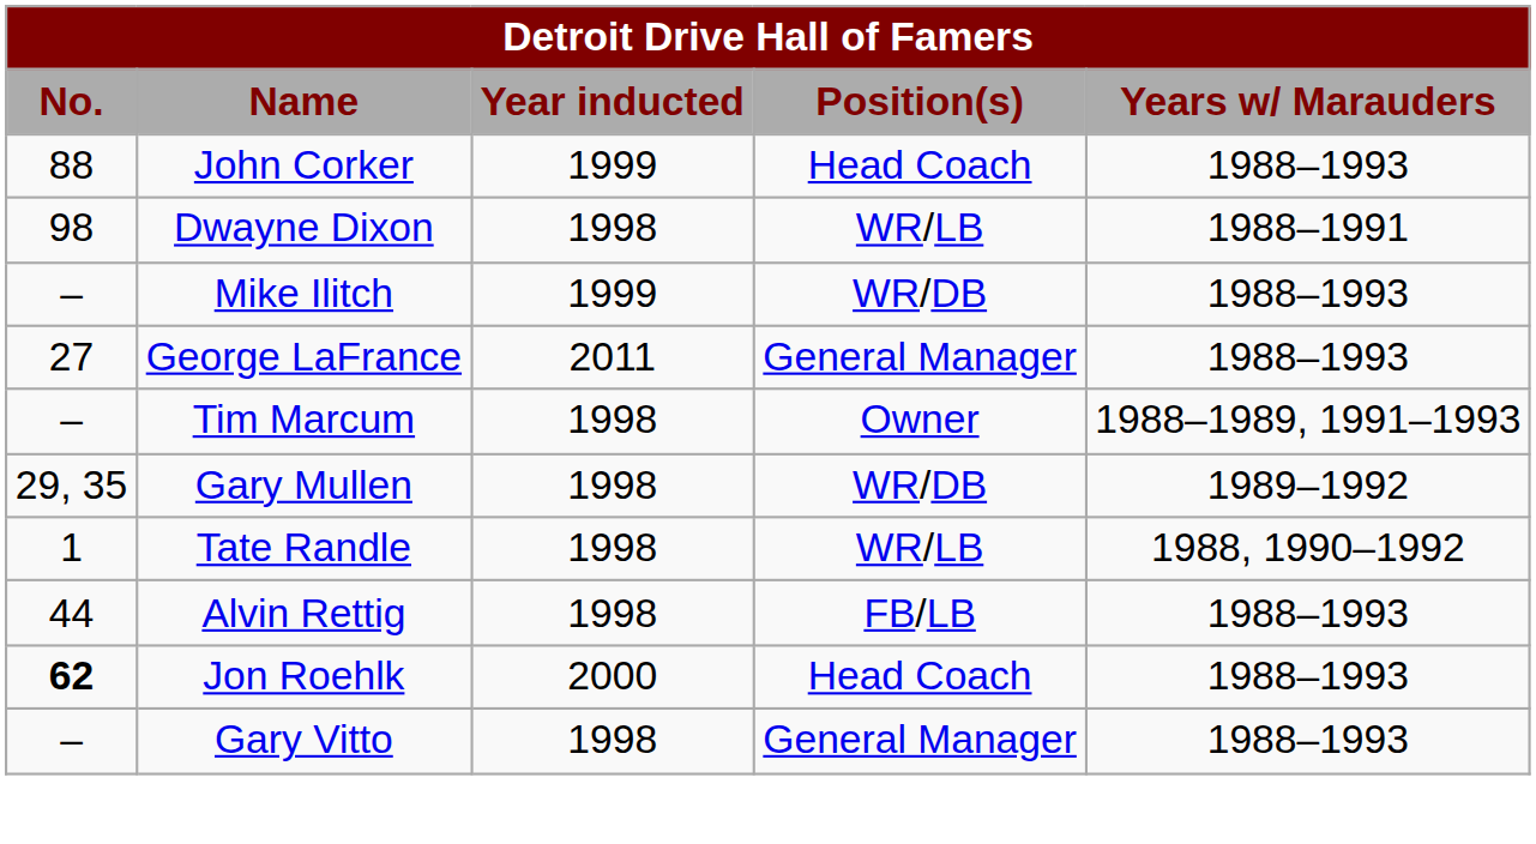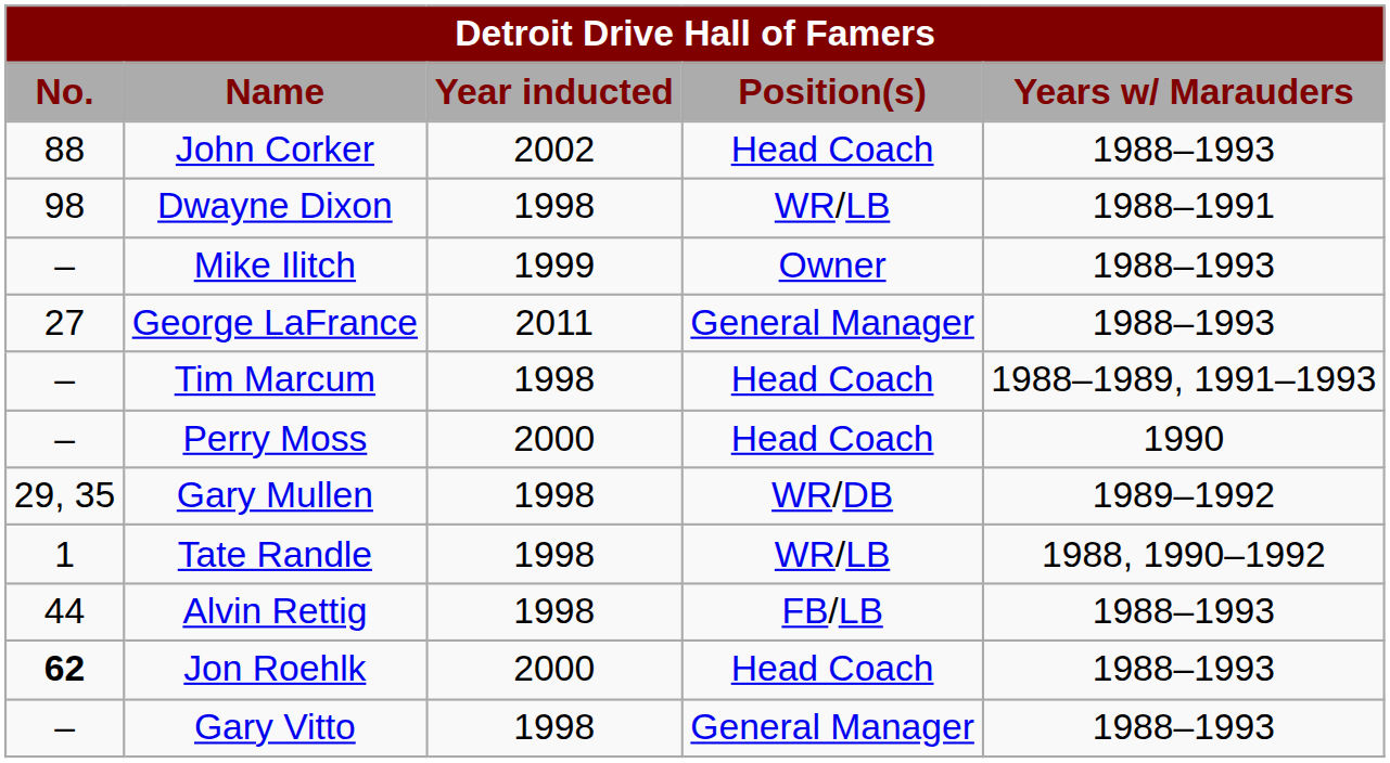 <table class="wikitable sortable" style="text-align:center">
 <tr>
 <td colspan="5" style= "background: #800000; color: white"><strong>Detroit Drive Hall of Famers</strong></td>
 </tr>
 <tr>
 <th style="background: #ACACAC; color: #800000">No.</th>
 <th style="background: #ACACAC; color: #800000">Name</th>
 <th style="background: #ACACAC; color: #800000">Year inducted</th>
 <th style="background: #ACACAC; color: #800000">Position(s)</th>
 <th style="background: #ACACAC; color: #800000">Years w/ Marauders</th>
 </tr>
 <tr>
 <td style="text-align:center;">88</td>
 <td><a href='#'>John Corker</a></td>
-<td style="text-align:center;">1999</td>
+<td style="text-align:center;">2002</td>
 <td style="text-align:center;"><a href='#'>Head Coach</a></td>
 <td style="text-align:center;">1988–1993</td>
 </tr>
 <tr>
 <td style="text-align:center;">98</td>
 <td><a href='#'>Dwayne Dixon</a></td>
 <td style="text-align:center;">1998</td>
 <td style="text-align:center;"><a href='#'>WR</a>/<a href='#'>LB</a></td>
 <td style="text-align:center;">1988–1991</td>
 </tr>
 <tr>
 <td style="text-align:center;">–</td>
 <td><a href='#'>Mike Ilitch</a></td>
 <td style="text-align:center;">1999</td>
-<td style="text-align:center;"><a href='#'>WR</a>/<a href='#'>DB</a></td>
+<td style="text-align:center;"><a href='#'>Owner</a></td>
 <td style="text-align:center;">1988–1993</td>
 </tr>
 <tr>
 <td style="text-align:center;">27</td>
 <td><a href='#'>George LaFrance</a></td>
 <td style="text-align:center;">2011</td>
 <td style="text-align:center;"><a href='#'>General Manager</a></td>
 <td style="text-align:center;">1988–1993</td>
 </tr>
 <tr>
 <td style="text-align:center;">–</td>
 <td><a href='#'>Tim Marcum</a></td>
 <td style="text-align:center;">1998</td>
-<td style="text-align:center;"><a href='#'>Owner</a></td>
+<td style="text-align:center;"><a href='#'>Head Coach</a></td>
 <td style="text-align:center;">1988–1989, 1991–1993</td>
+</tr>
+<tr>
+<td style="text-align:center;">–</td>
+<td><a href='#'>Perry Moss</a></td>
+<td style="text-align:center;">2000</td>
+<td style="text-align:center;"><a href='#'>Head Coach</a></td>
+<td style="text-align:center;">1990</td>
 </tr>
 <tr>
 <td style="text-align:center;">29, 35</td>
 <td><a href='#'>Gary Mullen</a></td>
 <td style="text-align:center;">1998</td>
 <td style="text-align:center;"><a href='#'>WR</a>/<a href='#'>DB</a></td>
 <td style="text-align:center;">1989–1992</td>
 </tr>
 <tr>
 <td style="text-align:center;">1</td>
 <td><a href='#'>Tate Randle</a></td>
 <td style="text-align:center;">1998</td>
 <td style="text-align:center;"><a href='#'>WR</a>/<a href='#'>LB</a></td>
 <td style="text-align:center;">1988, 1990–1992</td>
 </tr>
 <tr>
 <td style="text-align:center;">44</td>
 <td><a href='#'>Alvin Rettig</a></td>
 <td style="text-align:center;">1998</td>
 <td style="text-align:center;"><a href='#'>FB</a>/<a href='#'>LB</a></td>
 <td style="text-align:center;">1988–1993</td>
 </tr>
 <tr>
 <td style="text-align:center;"><strong>62</strong></td>
 <td><a href='#'>Jon Roehlk</a></td>
 <td style="text-align:center;">2000</td>
 <td style="text-align:center;"><a href='#'>Head Coach</a></td>
 <td style="text-align:center;">1988–1993</td>
 </tr>
 <tr>
 <td style="text-align:center;">–</td>
 <td><a href='#'>Gary Vitto</a></td>
 <td style="text-align:center;">1998</td>
 <td style="text-align:center;"><a href='#'>General Manager</a></td>
 <td style="text-align:center;">1988–1993</td>
 </tr>
 </table>
